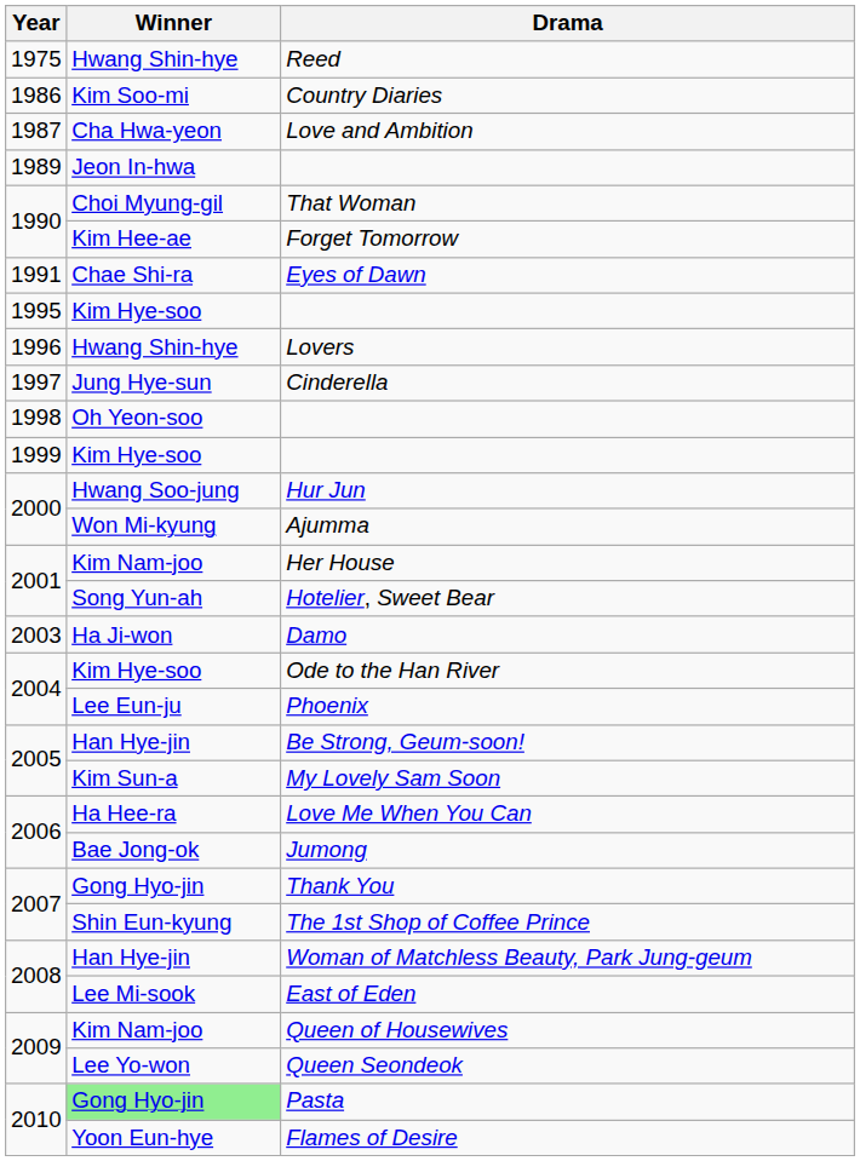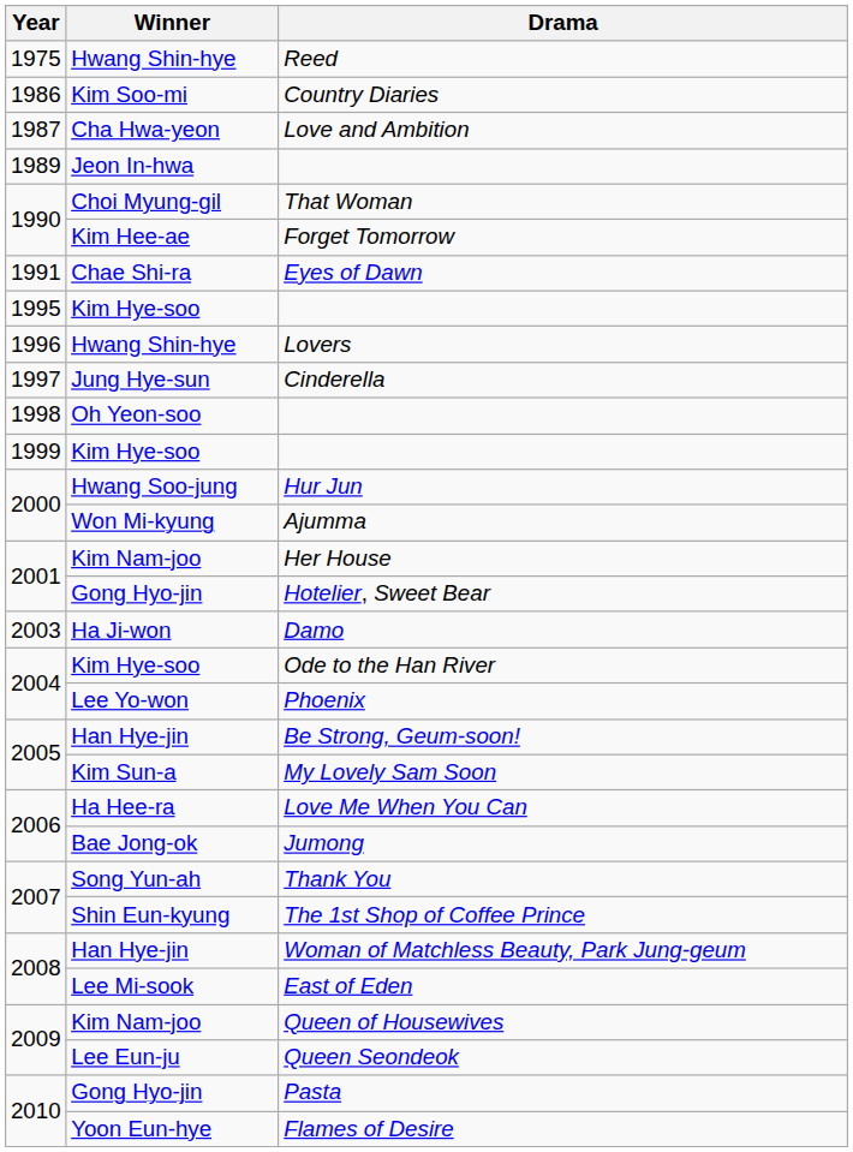 <table class="wikitable" style="width:600px">
 <tr>
 <th width=10>Year</th>
 <th>Winner</th>
 <th>Drama</th>
 </tr>
 <tr>
 <td>1975</td>
 <td><a href='#'>Hwang Shin-hye</a></td>
 <td><em>Reed</em></td>
 </tr>
 <tr>
 <td>1986</td>
 <td><a href='#'>Kim Soo-mi</a></td>
 <td><em>Country Diaries</em></td>
 </tr>
 <tr>
 <td>1987</td>
 <td><a href='#'>Cha Hwa-yeon</a></td>
 <td><em>Love and Ambition</em></td>
 </tr>
 <tr>
 <td>1989</td>
 <td><a href='#'>Jeon In-hwa</a></td>
 <td></td>
 </tr>
 <tr>
 <td rowspan=2>1990</td>
 <td><a href='#'>Choi Myung-gil</a></td>
 <td><em>That Woman</em></td>
 </tr>
 <tr>
 <td><a href='#'>Kim Hee-ae</a></td>
 <td><em>Forget Tomorrow</em></td>
 </tr>
 <tr>
 <td>1991</td>
 <td><a href='#'>Chae Shi-ra</a></td>
 <td><em><a href='#'>Eyes of Dawn</a></em></td>
 </tr>
 <tr>
 <td>1995</td>
 <td><a href='#'>Kim Hye-soo</a></td>
 <td></td>
 </tr>
 <tr>
 <td>1996</td>
 <td><a href='#'>Hwang Shin-hye</a></td>
 <td><em>Lovers</em></td>
 </tr>
 <tr>
 <td>1997</td>
 <td><a href='#'>Jung Hye-sun</a></td>
 <td><em>Cinderella</em></td>
 </tr>
 <tr>
 <td>1998</td>
 <td><a href='#'>Oh Yeon-soo</a></td>
 <td></td>
 </tr>
 <tr>
 <td>1999</td>
 <td><a href='#'>Kim Hye-soo</a></td>
 <td></td>
 </tr>
 <tr>
 <td rowspan=2>2000</td>
 <td><a href='#'>Hwang Soo-jung</a></td>
 <td><em><a href='#'>Hur Jun</a></em></td>
 </tr>
 <tr>
 <td><a href='#'>Won Mi-kyung</a></td>
 <td><em>Ajumma</em></td>
 </tr>
 <tr>
 <td rowspan=2>2001</td>
 <td><a href='#'>Kim Nam-joo</a></td>
 <td><em>Her House</em></td>
 </tr>
 <tr>
-<td><a href='#'>Song Yun-ah</a></td>
+<td><a href='#'>Gong Hyo-jin</a></td>
 <td><em><a href='#'>Hotelier</a></em>, <em>Sweet Bear</em></td>
 </tr>
 <tr>
 <td>2003</td>
 <td><a href='#'>Ha Ji-won</a></td>
 <td><em><a href='#'>Damo</a></em></td>
 </tr>
 <tr>
 <td rowspan=2>2004</td>
 <td><a href='#'>Kim Hye-soo</a></td>
 <td><em>Ode to the Han River</em></td>
 </tr>
 <tr>
-<td><a href='#'>Lee Eun-ju</a></td>
+<td><a href='#'>Lee Yo-won</a></td>
 <td><em><a href='#'>Phoenix</a></em></td>
 </tr>
 <tr>
 <td rowspan=2>2005</td>
 <td><a href='#'>Han Hye-jin</a></td>
 <td><em><a href='#'>Be Strong, Geum-soon!</a></em></td>
 </tr>
 <tr>
 <td><a href='#'>Kim Sun-a</a></td>
 <td><em><a href='#'>My Lovely Sam Soon</a></em></td>
 </tr>
 <tr>
 <td rowspan=2>2006</td>
 <td><a href='#'>Ha Hee-ra</a></td>
 <td><em><a href='#'>Love Me When You Can</a></em></td>
 </tr>
 <tr>
 <td><a href='#'>Bae Jong-ok</a></td>
 <td><em><a href='#'>Jumong</a></em></td>
 </tr>
 <tr>
 <td rowspan=2>2007</td>
-<td><a href='#'>Gong Hyo-jin</a></td>
+<td><a href='#'>Song Yun-ah</a></td>
 <td><em><a href='#'>Thank You</a></em></td>
 </tr>
 <tr>
 <td><a href='#'>Shin Eun-kyung</a></td>
 <td><em><a href='#'>The 1st Shop of Coffee Prince</a></em></td>
 </tr>
 <tr>
 <td rowspan=2>2008</td>
 <td><a href='#'>Han Hye-jin</a></td>
 <td><em><a href='#'>Woman of Matchless Beauty, Park Jung-geum</a></em></td>
 </tr>
 <tr>
 <td><a href='#'>Lee Mi-sook</a></td>
 <td><em><a href='#'>East of Eden</a></em></td>
 </tr>
 <tr>
 <td rowspan=2>2009</td>
 <td><a href='#'>Kim Nam-joo</a></td>
 <td><em><a href='#'>Queen of Housewives</a></em></td>
 </tr>
 <tr>
-<td><a href='#'>Lee Yo-won</a></td>
+<td><a href='#'>Lee Eun-ju</a></td>
 <td><em><a href='#'>Queen Seondeok</a></em></td>
 </tr>
 <tr>
 <td rowspan=2>2010</td>
-<td style="background: lightgreen;"><a href='#'>Gong Hyo-jin</a></td>
+<td><a href='#'>Gong Hyo-jin</a></td>
 <td><em><a href='#'>Pasta</a></em></td>
 </tr>
 <tr>
 <td><a href='#'>Yoon Eun-hye</a></td>
 <td><em><a href='#'>Flames of Desire</a></em></td>
 </tr>
 <tr>
 </tr>
 </table>
